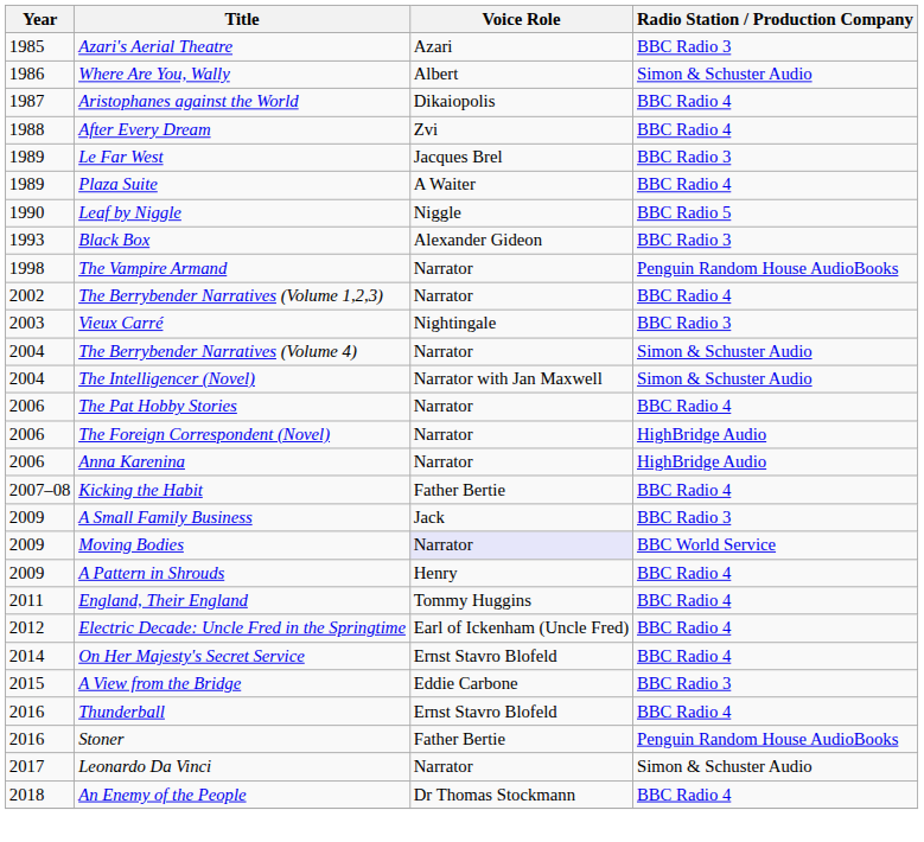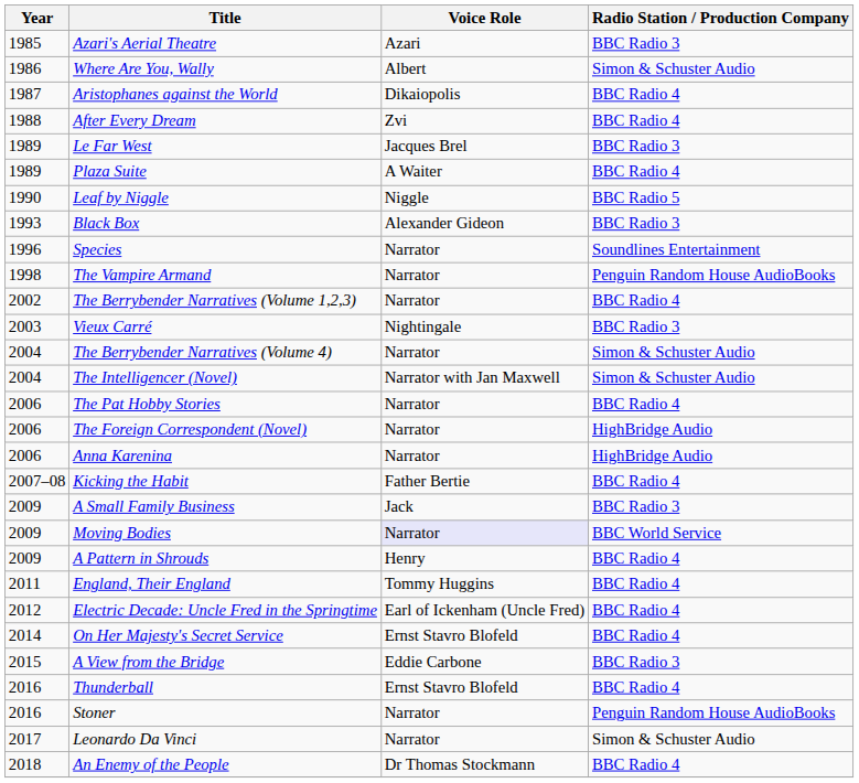 <table class="wikitable sortable">
 <tr>
 <th>Year</th>
 <th>Title</th>
 <th>Voice Role</th>
 <th>Radio Station / Production Company</th>
 </tr>
 <tr>
 <td>1985</td>
 <td><em><a href='#'>Azari's Aerial Theatre</a></em></td>
 <td>Azari</td>
 <td><a href='#'>BBC Radio 3</a></td>
 </tr>
 <tr>
 <td>1986</td>
 <td><em><a href='#'>Where Are You, Wally</a></em></td>
 <td>Albert</td>
 <td><a href='#'>Simon & Schuster Audio</a></td>
 </tr>
 <tr>
 <td>1987</td>
 <td><em><a href='#'>Aristophanes against the World</a></em></td>
 <td>Dikaiopolis</td>
 <td><a href='#'>BBC Radio 4</a></td>
 </tr>
 <tr>
 <td>1988</td>
 <td><em><a href='#'>After Every Dream</a></em></td>
 <td>Zvi</td>
 <td><a href='#'>BBC Radio 4</a></td>
 </tr>
 <tr>
 <td>1989</td>
 <td><em><a href='#'>Le Far West</a></em></td>
 <td>Jacques Brel</td>
 <td><a href='#'>BBC Radio 3</a></td>
 </tr>
 <tr>
 <td>1989</td>
 <td><em><a href='#'>Plaza Suite</a></em></td>
 <td>A Waiter</td>
 <td><a href='#'>BBC Radio 4</a></td>
 </tr>
 <tr>
 <td>1990</td>
 <td><em><a href='#'>Leaf by Niggle</a></em></td>
 <td>Niggle</td>
 <td><a href='#'>BBC Radio 5</a></td>
 </tr>
 <tr>
 <td>1993</td>
 <td><em><a href='#'>Black Box</a></em></td>
 <td>Alexander Gideon</td>
 <td><a href='#'>BBC Radio 3</a></td>
+</tr>
+<tr>
+<td>1996</td>
+<td><em><a href='#'>Species</a></em></td>
+<td>Narrator</td>
+<td><a href='#'>Soundlines Entertainment</a></td>
 </tr>
 <tr>
 <td>1998</td>
 <td><em><a href='#'>The Vampire Armand</a></em></td>
 <td>Narrator</td>
 <td><a href='#'>Penguin Random House AudioBooks</a></td>
 </tr>
 <tr>
 <td>2002</td>
 <td><em><a href='#'>The Berrybender Narratives</a> (Volume 1,2,3)</em></td>
 <td>Narrator</td>
 <td><a href='#'>BBC Radio 4</a></td>
 </tr>
 <tr>
 <td>2003</td>
 <td><em><a href='#'>Vieux Carré</a></em></td>
 <td>Nightingale</td>
 <td><a href='#'>BBC Radio 3</a></td>
 </tr>
 <tr>
 <td>2004</td>
 <td><em><a href='#'>The Berrybender Narratives</a> (Volume 4)</em></td>
 <td>Narrator</td>
 <td><a href='#'>Simon & Schuster Audio</a></td>
 </tr>
 <tr>
 <td>2004</td>
 <td><em><a href='#'>The Intelligencer (Novel)</a></em></td>
 <td>Narrator with Jan Maxwell</td>
 <td><a href='#'>Simon & Schuster Audio</a></td>
 </tr>
 <tr>
 <td>2006</td>
 <td><em><a href='#'>The Pat Hobby Stories</a></em></td>
 <td>Narrator</td>
 <td><a href='#'>BBC Radio 4</a></td>
 </tr>
 <tr>
 <td>2006</td>
 <td><em><a href='#'>The Foreign Correspondent (Novel)</a></em></td>
 <td>Narrator</td>
 <td><a href='#'>HighBridge Audio</a></td>
 </tr>
 <tr>
 <td>2006</td>
 <td><em><a href='#'>Anna Karenina</a></em></td>
 <td>Narrator</td>
 <td><a href='#'>HighBridge Audio</a></td>
 </tr>
 <tr>
 <td>2007–08</td>
 <td><em><a href='#'>Kicking the Habit</a></em></td>
 <td>Father Bertie</td>
 <td><a href='#'>BBC Radio 4</a></td>
 </tr>
 <tr>
 <td>2009</td>
 <td><em><a href='#'>A Small Family Business</a></em></td>
 <td>Jack</td>
 <td><a href='#'>BBC Radio 3</a></td>
 </tr>
 <tr>
 <td>2009</td>
 <td><em><a href='#'>Moving Bodies</a></em></td>
 <td style="background: lavender;">Narrator</td>
 <td><a href='#'>BBC World Service</a></td>
 </tr>
 <tr>
 <td>2009</td>
 <td><em><a href='#'>A Pattern in Shrouds</a></em></td>
 <td>Henry</td>
 <td><a href='#'>BBC Radio 4</a></td>
 </tr>
 <tr>
 <td>2011</td>
 <td><em><a href='#'>England, Their England</a></em></td>
 <td>Tommy Huggins</td>
 <td><a href='#'>BBC Radio 4</a></td>
 </tr>
 <tr>
 <td>2012</td>
 <td><em><a href='#'>Electric Decade: Uncle Fred in the Springtime</a></em></td>
 <td>Earl of Ickenham (Uncle Fred)</td>
 <td><a href='#'>BBC Radio 4</a></td>
 </tr>
 <tr>
 <td>2014</td>
 <td><em><a href='#'>On Her Majesty's Secret Service</a></em></td>
 <td>Ernst Stavro Blofeld</td>
 <td><a href='#'>BBC Radio 4</a></td>
 </tr>
 <tr>
 <td>2015</td>
 <td><em><a href='#'>A View from the Bridge</a></em></td>
 <td>Eddie Carbone</td>
 <td><a href='#'>BBC Radio 3</a></td>
 </tr>
 <tr>
 <td>2016</td>
 <td><em><a href='#'>Thunderball</a></em></td>
 <td>Ernst Stavro Blofeld</td>
 <td><a href='#'>BBC Radio 4</a></td>
 </tr>
 <tr>
 <td>2016</td>
 <td><em>Stoner</em></td>
-<td>Father Bertie</td>
+<td>Narrator</td>
 <td><a href='#'>Penguin Random House AudioBooks</a></td>
 </tr>
 <tr>
 <td>2017</td>
 <td><em>Leonardo Da Vinci</em></td>
 <td>Narrator</td>
 <td>Simon & Schuster Audio</td>
 </tr>
 <tr>
 <td>2018</td>
 <td><em><a href='#'>An Enemy of the People</a></em></td>
 <td>Dr Thomas Stockmann</td>
 <td><a href='#'>BBC Radio 4</a></td>
 </tr>
 <tr>
 </tr>
 </table>
